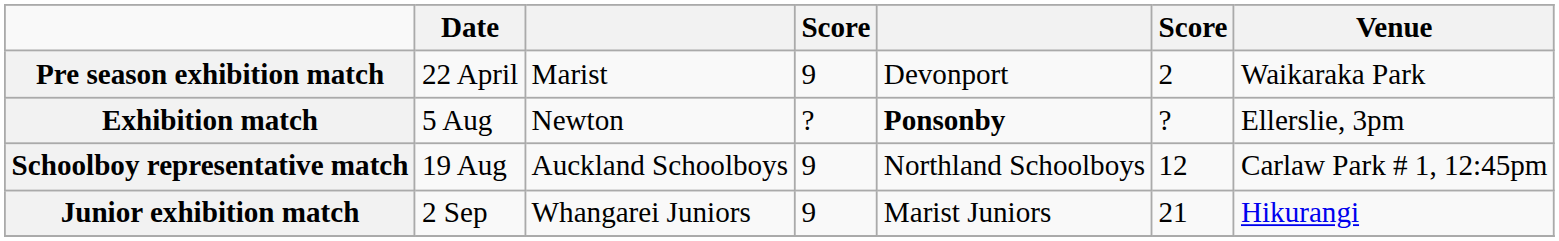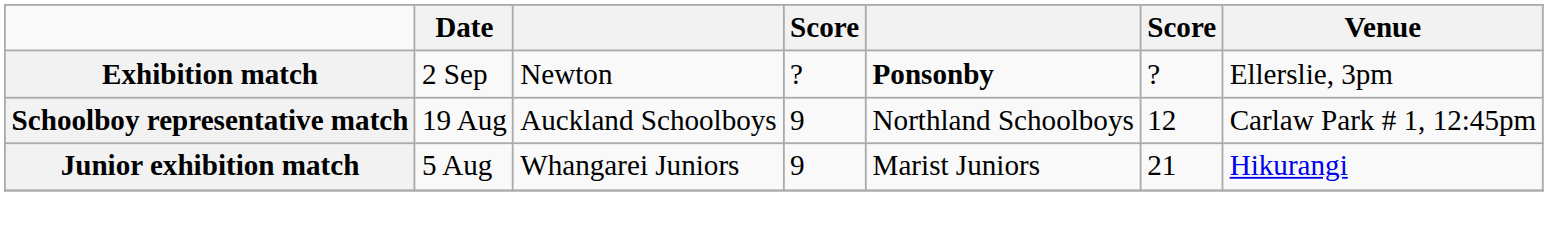 <table class="wikitable mw-collapsible">
 <tr>
 <td></td>
 <th scope="col">Date</th>
 <th scope="col"></th>
 <th scope="col">Score</th>
 <th scope="col"></th>
 <th scope="col">Score</th>
 <th scope="col">Venue</th>
 </tr>
 <tr>
-<th scope="row">Pre season exhibition match</th>
-<td>22 April </td>
-<td>Marist</td>
-<td>9</td>
-<td>Devonport</td>
-<td>2</td>
-<td>Waikaraka Park</td>
-</tr>
-<tr>
 <th scope="row">Exhibition match</th>
-<td>5 Aug </td>
+<td>2 Sep </td>
 <td>Newton</td>
 <td>?</td>
 <td><strong>Ponsonby</strong></td>
 <td>?</td>
 <td>Ellerslie, 3pm</td>
 </tr>
 <tr>
 <th scope="row">Schoolboy representative match</th>
 <td>19 Aug </td>
 <td>Auckland Schoolboys</td>
 <td>9</td>
 <td>Northland Schoolboys</td>
 <td>12</td>
 <td>Carlaw Park # 1, 12:45pm</td>
 </tr>
 <tr>
 <th scope="row">Junior exhibition match</th>
-<td>2 Sep </td>
+<td>5 Aug </td>
 <td>Whangarei Juniors</td>
 <td>9</td>
 <td>Marist Juniors</td>
 <td>21</td>
 <td><a href='#'>Hikurangi</a></td>
 </tr>
 <tr>
 </tr>
 </table>
